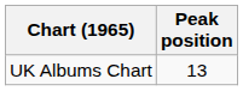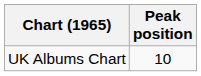 <table class="wikitable" align=center>
 <tr>
 <th>Chart (1965)</th>
 <th>Peak<br>position</th>
 </tr>
 <tr>
 <td>UK Albums Chart</td>
-<td align=center>13</td>
+<td align=center>10</td>
 </tr>
 </table>
